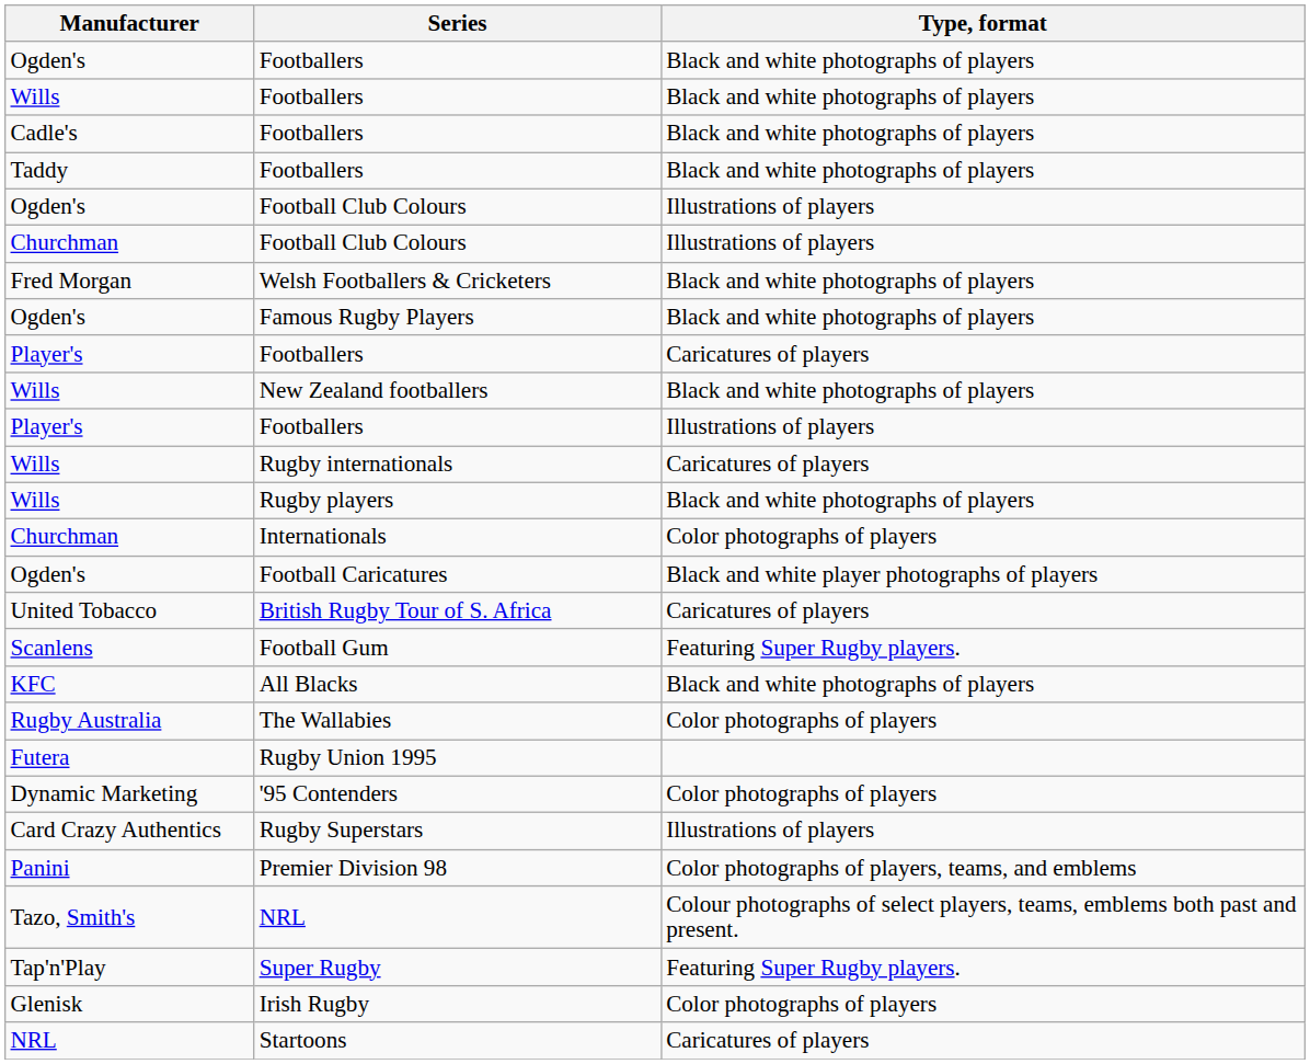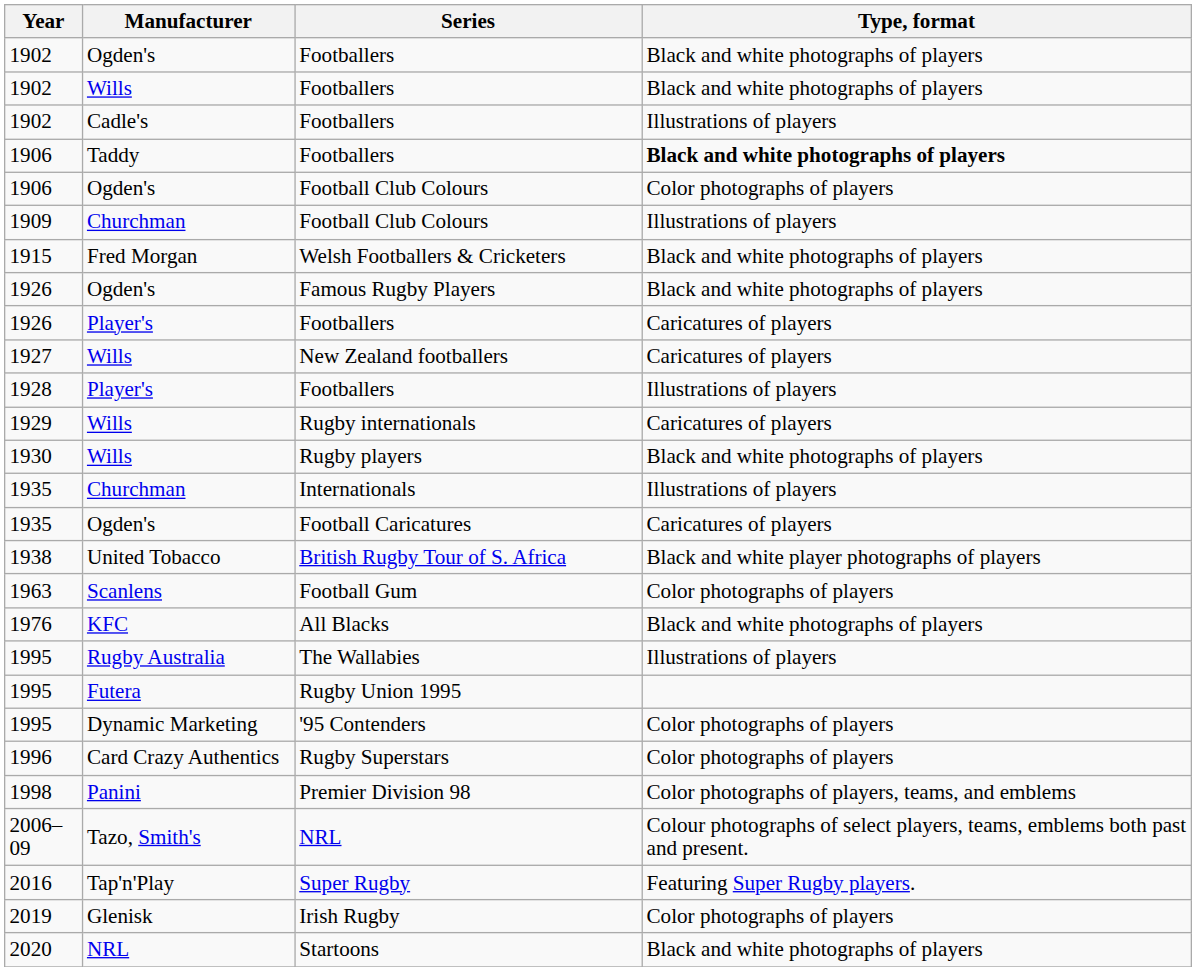 <table class="wikitable sortable" style="text-align:" width=900px "font-size:">
 <tr>
+<th width=50px>Year</th>
 <th width=150px>Manufacturer</th>
 <th width=250px>Series</th>
 <th width=400px>Type, format</th>
 </tr>
 <tr>
+<td>1902</td>
 <td>Ogden's</td>
 <td>Footballers</td>
 <td>Black and white photographs of players</td>
 </tr>
 <tr>
+<td>1902</td>
 <td><a href='#'>Wills</a></td>
 <td>Footballers</td>
 <td>Black and white photographs of players</td>
 </tr>
 <tr>
+<td>1902</td>
 <td>Cadle's</td>
 <td>Footballers</td>
-<td>Black and white photographs of players</td>
-</tr>
-<tr>
-<td>Taddy</td>
-<td>Footballers</td>
-<td>Black and white photographs of players</td>
-</tr>
-<tr>
-<td>Ogden's</td>
-<td>Football Club Colours</td>
 <td>Illustrations of players</td>
 </tr>
 <tr>
+<td>1906</td>
+<td>Taddy</td>
+<td>Footballers</td>
+<td><strong>Black and white photographs of players</strong></td>
+</tr>
+<tr>
+<td>1906</td>
+<td>Ogden's</td>
+<td>Football Club Colours</td>
+<td>Color photographs of players </td>
+</tr>
+<tr>
+<td>1909</td>
 <td><a href='#'>Churchman</a></td>
 <td>Football Club Colours</td>
 <td>Illustrations of players</td>
 </tr>
 <tr>
+<td>1915</td>
 <td>Fred Morgan</td>
 <td>Welsh Footballers & Cricketers</td>
 <td>Black and white photographs of players</td>
 </tr>
 <tr>
+<td>1926</td>
 <td>Ogden's</td>
 <td>Famous Rugby Players</td>
 <td>Black and white photographs of players</td>
 </tr>
 <tr>
+<td>1926</td>
 <td><a href='#'>Player's</a></td>
 <td>Footballers</td>
 <td>Caricatures of players</td>
 </tr>
 <tr>
+<td>1927</td>
 <td><a href='#'>Wills</a></td>
 <td>New Zealand footballers</td>
-<td>Black and white photographs of players </td>
+<td>Caricatures of players </td>
 </tr>
 <tr>
+<td>1928</td>
 <td><a href='#'>Player's</a></td>
 <td>Footballers </td>
 <td>Illustrations of players</td>
 </tr>
 <tr>
+<td>1929</td>
 <td><a href='#'>Wills</a></td>
 <td>Rugby internationals</td>
 <td>Caricatures of players</td>
 </tr>
 <tr>
+<td>1930</td>
 <td><a href='#'>Wills</a></td>
 <td>Rugby players</td>
 <td>Black and white photographs of players</td>
 </tr>
 <tr>
+<td>1935</td>
 <td><a href='#'>Churchman</a></td>
 <td>Internationals</td>
+<td>Illustrations of players</td>
+</tr>
+<tr>
+<td>1935</td>
+<td>Ogden's</td>
+<td>Football Caricatures</td>
+<td>Caricatures of players</td>
+</tr>
+<tr>
+<td>1938</td>
+<td>United Tobacco</td>
+<td><a href='#'>British Rugby Tour of S. Africa</a> </td>
+<td>Black and white player photographs of players</td>
+</tr>
+<tr>
+<td>1963</td>
+<td><a href='#'>Scanlens</a></td>
+<td>Football Gum</td>
 <td>Color photographs of players </td>
 </tr>
 <tr>
-<td>Ogden's</td>
-<td>Football Caricatures</td>
-<td>Black and white player photographs of players</td>
-</tr>
-<tr>
-<td>United Tobacco</td>
-<td><a href='#'>British Rugby Tour of S. Africa</a> </td>
-<td>Caricatures of players</td>
-</tr>
-<tr>
-<td><a href='#'>Scanlens</a></td>
-<td>Football Gum</td>
-<td Color photographs of players {{refn>Featuring <a href='#'>Super Rugby players</a>.</td>
-</tr>
-<tr>
+<td>1976</td>
 <td><a href='#'>KFC</a></td>
 <td>All Blacks</td>
 <td>Black and white photographs of players </td>
 </tr>
 <tr>
+<td>1995</td>
 <td><a href='#'>Rugby Australia</a></td>
 <td>The Wallabies</td>
-<td>Color photographs of players </td>
+<td>Illustrations of players</td>
 </tr>
 <tr>
+<td>1995</td>
 <td><a href='#'>Futera</a></td>
 <td>Rugby Union 1995</td>
 <td></td>
 </tr>
 <tr>
+<td>1995</td>
 <td>Dynamic Marketing</td>
 <td>'95 Contenders</td>
 <td>Color photographs of players </td>
 </tr>
 <tr>
+<td>1996</td>
 <td>Card Crazy Authentics</td>
 <td>Rugby Superstars</td>
-<td>Illustrations of players</td>
+<td>Color photographs of players </td>
 </tr>
 <tr>
+<td>1998</td>
 <td><a href='#'>Panini</a></td>
 <td>Premier Division 98</td>
 <td>Color photographs of players, teams, and emblems </td>
 </tr>
 <tr>
+<td>2006–09</td>
 <td>Tazo, <a href='#'>Smith's</a></td>
 <td><a href='#'>NRL</a></td>
 <td>Colour photographs of select players, teams, emblems both past and present.</td>
 </tr>
 <tr>
+<td>2016</td>
 <td>Tap'n'Play</td>
 <td><a href='#'>Super Rugby</a></td>
 <td Color photographs of players {{refn>Featuring <a href='#'>Super Rugby players</a>.</td>
 </tr>
 <tr>
+<td>2019</td>
 <td>Glenisk</td>
 <td>Irish Rugby</td>
 <td>Color photographs of players </td>
 </tr>
 <tr>
+<td>2020</td>
 <td><a href='#'>NRL</a></td>
 <td>Startoons</td>
-<td>Caricatures of players </td>
+<td>Black and white photographs of players </td>
 </tr>
 </table>
